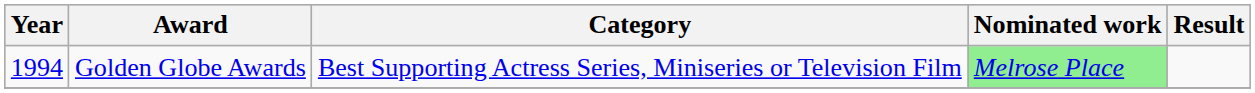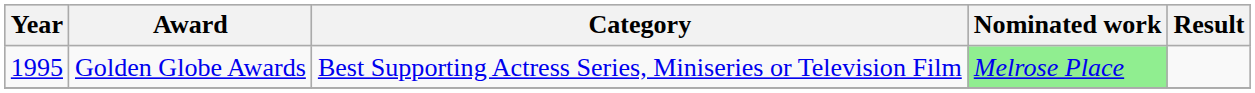 <table class="wikitable">
 <tr>
 <th>Year</th>
 <th>Award</th>
 <th>Category</th>
 <th>Nominated work</th>
 <th>Result</th>
 </tr>
 <tr>
-<td><a href='#'>1994</a></td>
+<td><a href='#'>1995</a></td>
 <td><a href='#'>Golden Globe Awards</a></td>
 <td><a href='#'>Best Supporting Actress  Series, Miniseries or Television Film</a></td>
 <td style="background: lightgreen;"><em><a href='#'>Melrose Place</a></em></td>
 <td></td>
 </tr>
 <tr>
 </tr>
 </table>
